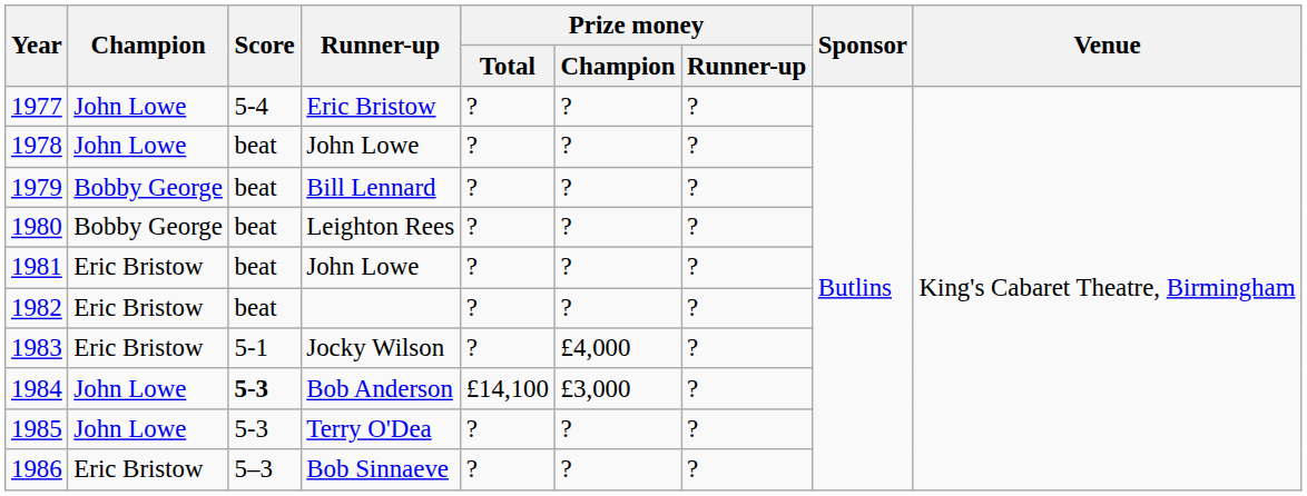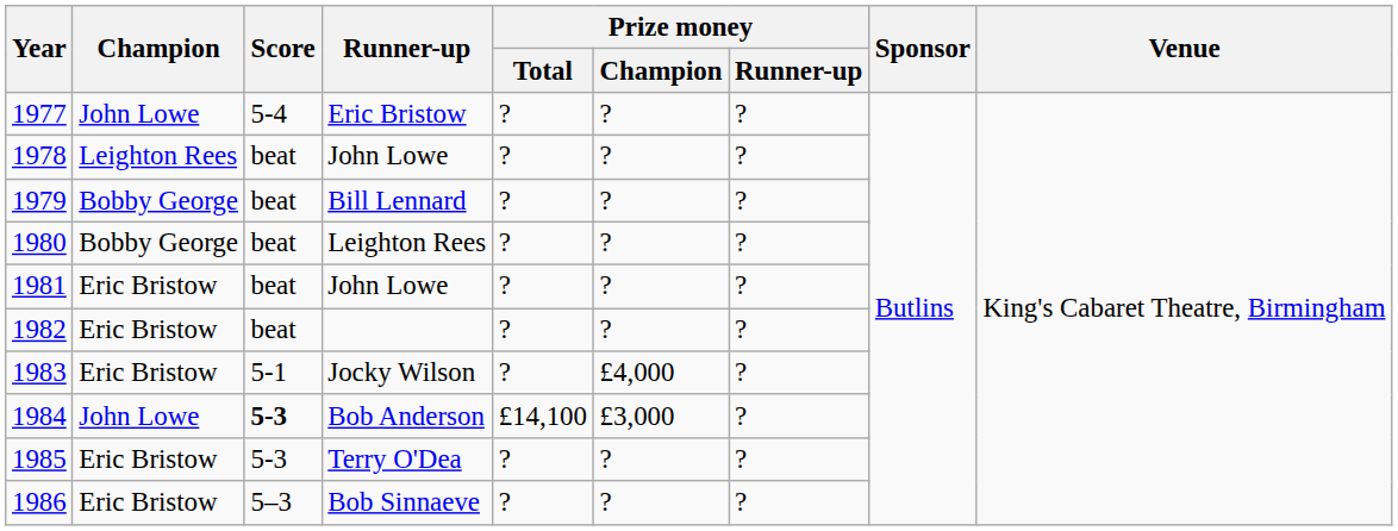 <table class="wikitable">
 <tr>
 <th rowspan=2>Year</th>
 <th rowspan=2>Champion </th>
 <th rowspan=2>Score</th>
 <th rowspan=2>Runner-up </th>
 <th colspan=3>Prize money</th>
 <th rowspan=2>Sponsor</th>
 <th rowspan=2>Venue</th>
 </tr>
 <tr>
 <th>Total</th>
 <th>Champion</th>
 <th>Runner-up</th>
 </tr>
 <tr>
 <td><a href='#'>1977</a></td>
 <td> <a href='#'>John Lowe</a></td>
 <td>5-4</td>
 <td> <a href='#'>Eric Bristow</a></td>
 <td>?</td>
 <td>?</td>
 <td>?</td>
 <td rowspan=10><a href='#'>Butlins</a></td>
 <td rowspan=10>King's Cabaret Theatre, <a href='#'>Birmingham</a></td>
 </tr>
 <tr>
 <td><a href='#'>1978</a></td>
-<td> <a href='#'>John Lowe</a></td>
+<td> <a href='#'>Leighton Rees</a></td>
 <td>beat</td>
 <td> John Lowe</td>
 <td>?</td>
 <td>?</td>
 <td>?</td>
 </tr>
 <tr>
 <td><a href='#'>1979</a></td>
 <td> <a href='#'>Bobby George</a></td>
 <td>beat</td>
 <td> <a href='#'>Bill Lennard</a></td>
 <td>?</td>
 <td>?</td>
 <td>?</td>
 </tr>
 <tr>
 <td><a href='#'>1980</a></td>
 <td> Bobby George</td>
 <td>beat</td>
 <td> Leighton Rees</td>
 <td>?</td>
 <td>?</td>
 <td>?</td>
 </tr>
 <tr>
 <td><a href='#'>1981</a></td>
 <td> Eric Bristow</td>
 <td>beat</td>
 <td> John Lowe</td>
 <td>?</td>
 <td>?</td>
 <td>?</td>
 </tr>
 <tr>
 <td><a href='#'>1982</a></td>
 <td> Eric Bristow</td>
 <td>beat</td>
 <td></td>
 <td>?</td>
 <td>?</td>
 <td>?</td>
 </tr>
 <tr>
 <td><a href='#'>1983</a></td>
 <td> Eric Bristow <small></small></td>
 <td>5-1</td>
 <td> Jocky Wilson <small></small></td>
 <td>?</td>
 <td>£4,000</td>
 <td>?</td>
 </tr>
 <tr>
 <td><a href='#'>1984</a></td>
 <td> <a href='#'>John Lowe</a></td>
 <td><strong>5-3</strong></td>
 <td> <a href='#'>Bob Anderson</a></td>
 <td>£14,100</td>
 <td>£3,000</td>
 <td>?</td>
 </tr>
 <tr>
 <td><a href='#'>1985</a></td>
-<td> <a href='#'>John Lowe</a></td>
+<td> Eric Bristow</td>
 <td>5-3</td>
 <td> <a href='#'>Terry O'Dea</a></td>
 <td>?</td>
 <td>?</td>
 <td>?</td>
 </tr>
 <tr>
 <td><a href='#'>1986</a></td>
 <td> Eric Bristow</td>
 <td>5–3</td>
 <td> <a href='#'>Bob Sinnaeve</a></td>
 <td>?</td>
 <td>?</td>
 <td>?</td>
 </tr>
 </table>
